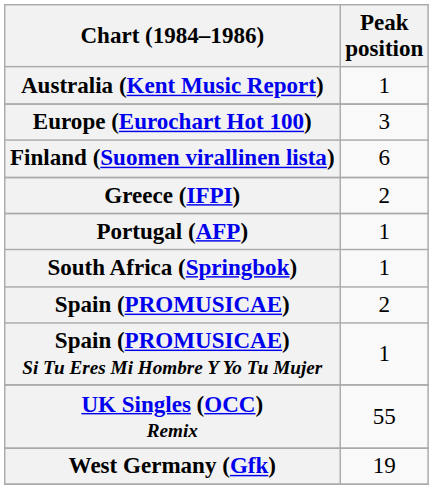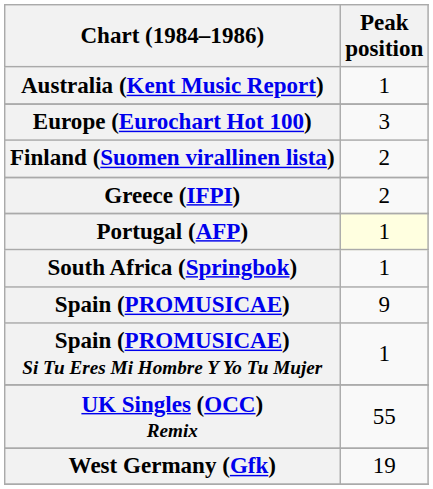 <table class="wikitable sortable plainrowheaders" style="text-align:center">
 <tr>
 <th scope="col">Chart (1984–1986)</th>
 <th scope="col">Peak<br>position</th>
 </tr>
 <tr>
 <th scope="row">Australia (<a href='#'>Kent Music Report</a>)</th>
 <td>1</td>
 </tr>
 <tr>
 </tr>
 <tr>
 </tr>
 <tr>
 </tr>
 <tr>
 </tr>
 <tr>
 <th scope="row">Europe (<a href='#'>Eurochart Hot 100</a>)</th>
 <td>3</td>
 </tr>
 <tr>
 <th scope="row">Finland (<a href='#'>Suomen virallinen lista</a>)</th>
-<td>6</td>
+<td>2</td>
 </tr>
 <tr>
 </tr>
 <tr>
 <th scope="row">Greece (<a href='#'>IFPI</a>)</th>
 <td>2</td>
 </tr>
 <tr>
 </tr>
 <tr>
 </tr>
 <tr>
 </tr>
 <tr>
 </tr>
 <tr>
 </tr>
 <tr>
 <th scope="row">Portugal (<a href='#'>AFP</a>)</th>
-<td>1</td>
+<td style="background: lightyellow;">1</td>
 </tr>
 <tr>
 <th scope="row">South Africa (<a href='#'>Springbok</a>)</th>
 <td>1</td>
 </tr>
 <tr>
 <th scope="row">Spain (<a href='#'>PROMUSICAE</a>)</th>
-<td>2</td>
+<td>9</td>
 </tr>
 <tr>
 <th scope="row">Spain (<a href='#'>PROMUSICAE</a>)<br><small><em>Si Tu Eres Mi Hombre Y Yo Tu Mujer</em></small></th>
 <td>1</td>
 </tr>
 <tr>
 </tr>
 <tr>
 </tr>
 <tr>
 </tr>
 <tr>
 <th scope="row"><a href='#'>UK Singles</a> (<a href='#'>OCC</a>)<br><small><em>Remix</em></small></th>
 <td>55</td>
 </tr>
 <tr>
 </tr>
 <tr>
 <th scope="row">West Germany (<a href='#'>Gfk</a>)</th>
 <td>19</td>
 </tr>
 <tr>
 </tr>
 </table>
